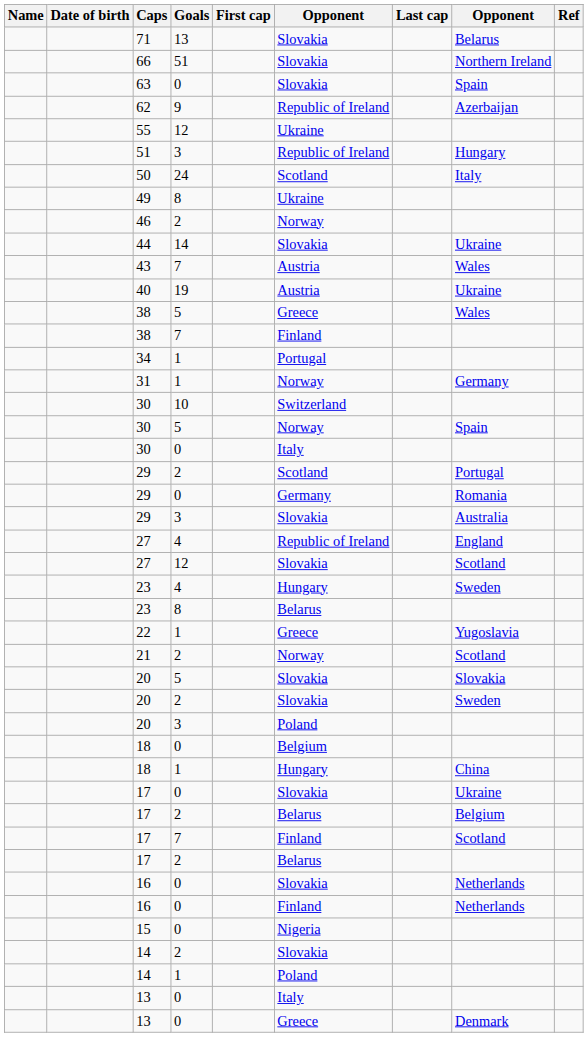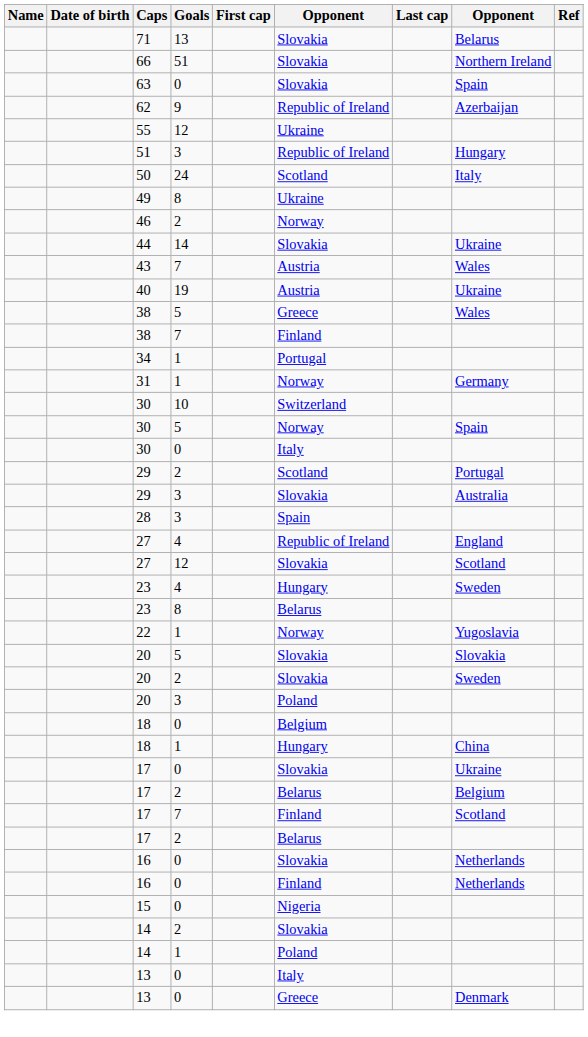 <table class="wikitable sortable">
 <tr>
 <th>Name</th>
 <th>Date of birth</th>
 <th>Caps</th>
 <th>Goals</th>
 <th>First cap</th>
 <th>Opponent</th>
 <th>Last cap</th>
 <th>Opponent</th>
 <th>Ref</th>
 </tr>
 <tr>
 <td></td>
 <td></td>
 <td>71</td>
 <td>13</td>
 <td></td>
 <td><a href='#'>Slovakia</a></td>
 <td></td>
 <td><a href='#'>Belarus</a></td>
 <td></td>
 </tr>
 <tr>
 <td></td>
 <td></td>
 <td>66</td>
 <td>51</td>
 <td></td>
 <td><a href='#'>Slovakia</a></td>
 <td></td>
 <td><a href='#'>Northern Ireland</a></td>
 <td></td>
 </tr>
 <tr>
 <td></td>
 <td></td>
 <td>63</td>
 <td>0</td>
 <td></td>
 <td><a href='#'>Slovakia</a></td>
 <td></td>
 <td><a href='#'>Spain</a></td>
 <td></td>
 </tr>
 <tr>
 <td></td>
 <td></td>
 <td>62</td>
 <td>9</td>
 <td></td>
 <td><a href='#'>Republic of Ireland</a></td>
 <td></td>
 <td><a href='#'>Azerbaijan</a></td>
 <td></td>
 </tr>
 <tr>
 <td></td>
 <td></td>
 <td>55</td>
 <td>12</td>
 <td></td>
 <td><a href='#'>Ukraine</a></td>
 <td></td>
 <td></td>
 <td></td>
 </tr>
 <tr>
 <td></td>
 <td></td>
 <td>51</td>
 <td>3</td>
 <td></td>
 <td><a href='#'>Republic of Ireland</a></td>
 <td></td>
 <td><a href='#'>Hungary</a></td>
 <td></td>
 </tr>
 <tr>
 <td></td>
 <td></td>
 <td>50</td>
 <td>24</td>
 <td></td>
 <td><a href='#'>Scotland</a></td>
 <td></td>
 <td><a href='#'>Italy</a></td>
 <td></td>
 </tr>
 <tr>
 <td></td>
 <td></td>
 <td>49</td>
 <td>8</td>
 <td></td>
 <td><a href='#'>Ukraine</a></td>
 <td></td>
 <td></td>
 <td></td>
 </tr>
 <tr>
 <td></td>
 <td></td>
 <td>46</td>
 <td>2</td>
 <td></td>
 <td><a href='#'>Norway</a></td>
 <td></td>
 <td></td>
 <td></td>
 </tr>
 <tr>
 <td></td>
 <td></td>
 <td>44</td>
 <td>14</td>
 <td></td>
 <td><a href='#'>Slovakia</a></td>
 <td></td>
 <td><a href='#'>Ukraine</a></td>
 <td></td>
 </tr>
 <tr>
 <td></td>
 <td></td>
 <td>43</td>
 <td>7</td>
 <td></td>
 <td><a href='#'>Austria</a></td>
 <td></td>
 <td><a href='#'>Wales</a></td>
 <td></td>
 </tr>
 <tr>
 <td></td>
 <td></td>
 <td>40</td>
 <td>19</td>
 <td></td>
 <td><a href='#'>Austria</a></td>
 <td></td>
 <td><a href='#'>Ukraine</a></td>
 <td></td>
 </tr>
 <tr>
 <td></td>
 <td></td>
 <td>38</td>
 <td>5</td>
 <td></td>
 <td><a href='#'>Greece</a></td>
 <td></td>
 <td><a href='#'>Wales</a></td>
 <td></td>
 </tr>
 <tr>
 <td></td>
 <td></td>
 <td>38</td>
 <td>7</td>
 <td></td>
 <td><a href='#'>Finland</a></td>
 <td></td>
 <td></td>
 <td></td>
 </tr>
 <tr>
 <td></td>
 <td></td>
 <td>34</td>
 <td>1</td>
 <td></td>
 <td><a href='#'>Portugal</a></td>
 <td></td>
 <td></td>
 <td></td>
 </tr>
 <tr>
 <td></td>
 <td></td>
 <td>31</td>
 <td>1</td>
 <td></td>
 <td><a href='#'>Norway</a></td>
 <td></td>
 <td><a href='#'>Germany</a></td>
 <td></td>
 </tr>
 <tr>
 <td></td>
 <td></td>
 <td>30</td>
 <td>10</td>
 <td></td>
 <td><a href='#'>Switzerland</a></td>
 <td></td>
 <td></td>
 <td></td>
 </tr>
 <tr>
 <td></td>
 <td></td>
 <td>30</td>
 <td>5</td>
 <td></td>
 <td><a href='#'>Norway</a></td>
 <td></td>
 <td><a href='#'>Spain</a></td>
 <td></td>
 </tr>
 <tr>
 <td></td>
 <td></td>
 <td>30</td>
 <td>0</td>
 <td></td>
 <td><a href='#'>Italy</a></td>
 <td></td>
 <td></td>
 <td></td>
 </tr>
 <tr>
 <td></td>
 <td></td>
 <td>29</td>
 <td>2</td>
 <td></td>
 <td><a href='#'>Scotland</a></td>
 <td></td>
 <td><a href='#'>Portugal</a></td>
 <td></td>
 </tr>
 <tr>
 <td></td>
 <td></td>
 <td>29</td>
-<td>0</td>
+<td>3</td>
 <td></td>
-<td><a href='#'>Germany</a></td>
+<td><a href='#'>Slovakia</a></td>
 <td></td>
-<td><a href='#'>Romania</a></td>
+<td><a href='#'>Australia</a></td>
 <td></td>
 </tr>
 <tr>
 <td></td>
 <td></td>
-<td>29</td>
+<td>28</td>
 <td>3</td>
 <td></td>
-<td><a href='#'>Slovakia</a></td>
+<td><a href='#'>Spain</a></td>
 <td></td>
-<td><a href='#'>Australia</a></td>
+<td></td>
 <td></td>
 </tr>
 <tr>
 <td></td>
 <td></td>
 <td>27</td>
 <td>4</td>
 <td></td>
 <td><a href='#'>Republic of Ireland</a></td>
 <td></td>
 <td><a href='#'>England</a></td>
 <td></td>
 </tr>
 <tr>
 <td></td>
 <td></td>
 <td>27</td>
 <td>12</td>
 <td></td>
 <td><a href='#'>Slovakia</a></td>
 <td></td>
 <td><a href='#'>Scotland</a></td>
 <td></td>
 </tr>
 <tr>
 <td></td>
 <td></td>
 <td>23</td>
 <td>4</td>
 <td></td>
 <td><a href='#'>Hungary</a></td>
 <td></td>
 <td><a href='#'>Sweden</a></td>
 <td></td>
 </tr>
 <tr>
 <td></td>
 <td></td>
 <td>23</td>
 <td>8</td>
 <td></td>
 <td><a href='#'>Belarus</a></td>
 <td></td>
 <td></td>
 <td></td>
 </tr>
 <tr>
 <td></td>
 <td></td>
 <td>22</td>
 <td>1</td>
 <td></td>
-<td><a href='#'>Greece</a></td>
+<td><a href='#'>Norway</a></td>
 <td></td>
 <td><a href='#'>Yugoslavia</a></td>
-<td></td>
-</tr>
-<tr>
-<td></td>
-<td></td>
-<td>21</td>
-<td>2</td>
-<td></td>
-<td><a href='#'>Norway</a></td>
-<td></td>
-<td><a href='#'>Scotland</a></td>
 <td></td>
 </tr>
 <tr>
 <td></td>
 <td></td>
 <td>20</td>
 <td>5</td>
 <td></td>
 <td><a href='#'>Slovakia</a></td>
 <td></td>
 <td><a href='#'>Slovakia</a></td>
 <td></td>
 </tr>
 <tr>
 <td></td>
 <td></td>
 <td>20</td>
 <td>2</td>
 <td></td>
 <td><a href='#'>Slovakia</a></td>
 <td></td>
 <td><a href='#'>Sweden</a></td>
 <td></td>
 </tr>
 <tr>
 <td></td>
 <td></td>
 <td>20</td>
 <td>3</td>
 <td></td>
 <td><a href='#'>Poland</a></td>
 <td></td>
 <td></td>
 <td></td>
 </tr>
 <tr>
 <td></td>
 <td></td>
 <td>18</td>
 <td>0</td>
 <td></td>
 <td><a href='#'>Belgium</a></td>
 <td></td>
 <td></td>
 <td></td>
 </tr>
 <tr>
 <td></td>
 <td></td>
 <td>18</td>
 <td>1</td>
 <td></td>
 <td><a href='#'>Hungary</a></td>
 <td></td>
 <td><a href='#'>China</a></td>
 <td></td>
 </tr>
 <tr>
 <td></td>
 <td></td>
 <td>17</td>
 <td>0</td>
 <td></td>
 <td><a href='#'>Slovakia</a></td>
 <td></td>
 <td><a href='#'>Ukraine</a></td>
 <td></td>
 </tr>
 <tr>
 <td></td>
 <td></td>
 <td>17</td>
 <td>2</td>
 <td></td>
 <td><a href='#'>Belarus</a></td>
 <td></td>
 <td><a href='#'>Belgium</a></td>
 <td></td>
 </tr>
 <tr>
 <td></td>
 <td></td>
 <td>17</td>
 <td>7</td>
 <td></td>
 <td><a href='#'>Finland</a></td>
 <td></td>
 <td><a href='#'>Scotland</a></td>
 <td></td>
 </tr>
 <tr>
 <td></td>
 <td></td>
 <td>17</td>
 <td>2</td>
 <td></td>
 <td><a href='#'>Belarus</a></td>
 <td></td>
 <td></td>
 <td></td>
 </tr>
 <tr>
 <td></td>
 <td></td>
 <td>16</td>
 <td>0</td>
 <td></td>
 <td><a href='#'>Slovakia</a></td>
 <td></td>
 <td><a href='#'>Netherlands</a></td>
 <td></td>
 </tr>
 <tr>
 <td></td>
 <td></td>
 <td>16</td>
 <td>0</td>
 <td></td>
 <td><a href='#'>Finland</a></td>
 <td></td>
 <td><a href='#'>Netherlands</a></td>
 <td></td>
 </tr>
 <tr>
 <td></td>
 <td></td>
 <td>15</td>
 <td>0</td>
 <td></td>
 <td><a href='#'>Nigeria</a></td>
 <td></td>
 <td></td>
 <td></td>
 </tr>
 <tr>
 <td></td>
 <td></td>
 <td>14</td>
 <td>2</td>
 <td></td>
 <td><a href='#'>Slovakia</a></td>
 <td></td>
 <td></td>
 <td></td>
 </tr>
 <tr>
 <td></td>
 <td></td>
 <td>14</td>
 <td>1</td>
 <td></td>
 <td><a href='#'>Poland</a></td>
 <td></td>
 <td></td>
 <td></td>
 </tr>
 <tr>
 <td></td>
 <td></td>
 <td>13</td>
 <td>0</td>
 <td></td>
 <td><a href='#'>Italy</a></td>
 <td></td>
 <td></td>
 <td></td>
 </tr>
 <tr>
 <td></td>
 <td></td>
 <td>13</td>
 <td>0</td>
 <td></td>
 <td><a href='#'>Greece</a></td>
 <td></td>
 <td><a href='#'>Denmark</a></td>
 <td></td>
 </tr>
 </table>
